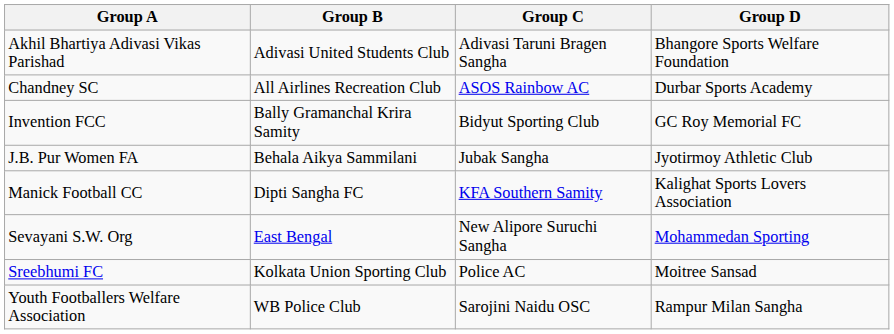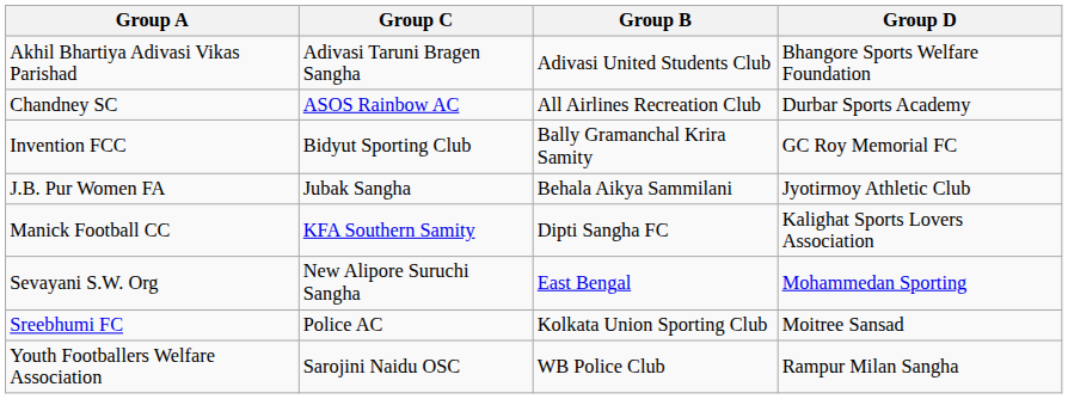 <table class="wikitable">
 <tr>
 <th>Group A</th>
+<th>Group C</th>
 <th>Group B</th>
-<th>Group C</th>
 <th>Group D</th>
 </tr>
 <tr>
 <td>Akhil Bhartiya Adivasi Vikas Parishad</td>
+<td>Adivasi Taruni Bragen Sangha</td>
 <td>Adivasi United Students Club</td>
-<td>Adivasi Taruni Bragen Sangha</td>
 <td>Bhangore Sports Welfare Foundation</td>
 </tr>
 <tr>
 <td>Chandney SC</td>
+<td><a href='#'>ASOS Rainbow AC</a></td>
 <td>All Airlines Recreation Club</td>
-<td><a href='#'>ASOS Rainbow AC</a></td>
 <td>Durbar Sports Academy</td>
 </tr>
 <tr>
 <td>Invention FCC</td>
+<td>Bidyut Sporting Club</td>
 <td>Bally Gramanchal Krira Samity</td>
-<td>Bidyut Sporting Club</td>
 <td>GC Roy Memorial FC</td>
 </tr>
 <tr>
 <td>J.B. Pur Women FA</td>
+<td>Jubak Sangha</td>
 <td>Behala Aikya Sammilani</td>
-<td>Jubak Sangha</td>
 <td>Jyotirmoy Athletic Club</td>
 </tr>
 <tr>
 <td>Manick Football CC</td>
+<td><a href='#'>KFA Southern Samity</a></td>
 <td>Dipti Sangha FC</td>
-<td><a href='#'>KFA Southern Samity</a></td>
 <td>Kalighat Sports Lovers Association</td>
 </tr>
 <tr>
 <td>Sevayani S.W. Org</td>
+<td>New Alipore Suruchi Sangha</td>
 <td><a href='#'>East Bengal</a></td>
-<td>New Alipore Suruchi Sangha</td>
 <td><a href='#'>Mohammedan Sporting</a></td>
 </tr>
 <tr>
 <td><a href='#'>Sreebhumi FC</a></td>
+<td>Police AC</td>
 <td>Kolkata Union Sporting Club</td>
-<td>Police AC</td>
 <td>Moitree Sansad</td>
 </tr>
 <tr>
 <td>Youth Footballers Welfare Association</td>
+<td>Sarojini Naidu OSC</td>
 <td>WB Police Club</td>
-<td>Sarojini Naidu OSC</td>
 <td>Rampur Milan Sangha</td>
 </tr>
 </table>
